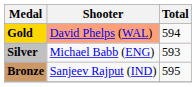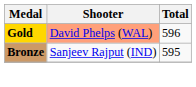 <table class="wikitable">
 <tr>
 <th>Medal</th>
 <th>Shooter</th>
 <th>Total</th>
 </tr>
 <tr>
 <td rowspan="1" bgcolor="gold"><strong>Gold</strong></td>
 <td style="background: lightsalmon;"> <a href='#'>David Phelps</a> (<a href='#'>WAL</a>)</td>
-<td>594</td>
-</tr>
-<tr>
-<td rowspan="1" bgcolor="silver"><strong>Silver</strong></td>
-<td> <a href='#'>Michael Babb</a> (<a href='#'>ENG</a>)</td>
-<td>593</td>
+<td>596</td>
 </tr>
 <tr>
 <td rowspan="1" bgcolor="cc9966"><strong>Bronze</strong></td>
 <td> <a href='#'>Sanjeev Rajput</a> (<a href='#'>IND</a>)</td>
 <td>595</td>
 </tr>
 <tr>
 </tr>
 </table>
